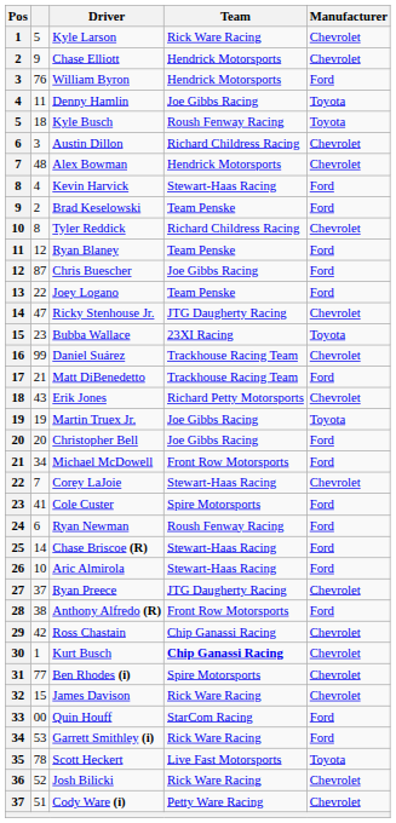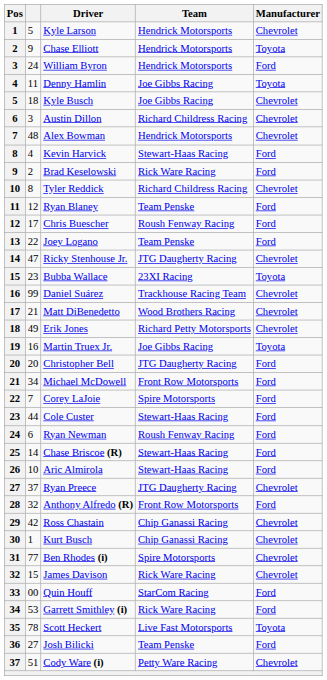 <table class="wikitable" style="font-size:95%">
 <tr>
 <th>Pos</th>
 <th></th>
 <th>Driver</th>
 <th>Team</th>
 <th>Manufacturer</th>
 </tr>
 <tr>
 <th>1</th>
 <td>5</td>
 <td><a href='#'>Kyle Larson</a></td>
-<td><a href='#'>Rick Ware Racing</a></td>
+<td><a href='#'>Hendrick Motorsports</a></td>
 <td><a href='#'>Chevrolet</a></td>
 </tr>
 <tr>
 <th>2</th>
 <td>9</td>
 <td><a href='#'>Chase Elliott</a></td>
 <td><a href='#'>Hendrick Motorsports</a></td>
-<td><a href='#'>Chevrolet</a></td>
+<td><a href='#'>Toyota</a></td>
 </tr>
 <tr>
 <th>3</th>
-<td>76</td>
+<td>24</td>
 <td><a href='#'>William Byron</a></td>
 <td><a href='#'>Hendrick Motorsports</a></td>
 <td><a href='#'>Ford</a></td>
 </tr>
 <tr>
 <th>4</th>
 <td>11</td>
 <td><a href='#'>Denny Hamlin</a></td>
 <td><a href='#'>Joe Gibbs Racing</a></td>
 <td><a href='#'>Toyota</a></td>
 </tr>
 <tr>
 <th>5</th>
 <td>18</td>
 <td><a href='#'>Kyle Busch</a></td>
-<td><a href='#'>Roush Fenway Racing</a></td>
-<td><a href='#'>Toyota</a></td>
+<td><a href='#'>Joe Gibbs Racing</a></td>
+<td><a href='#'>Chevrolet</a></td>
 </tr>
 <tr>
 <th>6</th>
 <td>3</td>
 <td><a href='#'>Austin Dillon</a></td>
 <td><a href='#'>Richard Childress Racing</a></td>
 <td><a href='#'>Chevrolet</a></td>
 </tr>
 <tr>
 <th>7</th>
 <td>48</td>
 <td><a href='#'>Alex Bowman</a></td>
 <td><a href='#'>Hendrick Motorsports</a></td>
 <td><a href='#'>Chevrolet</a></td>
 </tr>
 <tr>
 <th>8</th>
 <td>4</td>
 <td><a href='#'>Kevin Harvick</a></td>
 <td><a href='#'>Stewart-Haas Racing</a></td>
 <td><a href='#'>Ford</a></td>
 </tr>
 <tr>
 <th>9</th>
 <td>2</td>
 <td><a href='#'>Brad Keselowski</a></td>
-<td><a href='#'>Team Penske</a></td>
+<td><a href='#'>Rick Ware Racing</a></td>
 <td><a href='#'>Ford</a></td>
 </tr>
 <tr>
 <th>10</th>
 <td>8</td>
 <td><a href='#'>Tyler Reddick</a></td>
 <td><a href='#'>Richard Childress Racing</a></td>
 <td><a href='#'>Chevrolet</a></td>
 </tr>
 <tr>
 <th>11</th>
 <td>12</td>
 <td><a href='#'>Ryan Blaney</a></td>
 <td><a href='#'>Team Penske</a></td>
 <td><a href='#'>Ford</a></td>
 </tr>
 <tr>
 <th>12</th>
-<td>87</td>
+<td>17</td>
 <td><a href='#'>Chris Buescher</a></td>
-<td><a href='#'>Joe Gibbs Racing</a></td>
+<td><a href='#'>Roush Fenway Racing</a></td>
 <td><a href='#'>Ford</a></td>
 </tr>
 <tr>
 <th>13</th>
 <td>22</td>
 <td><a href='#'>Joey Logano</a></td>
 <td><a href='#'>Team Penske</a></td>
 <td><a href='#'>Ford</a></td>
 </tr>
 <tr>
 <th>14</th>
 <td>47</td>
 <td><a href='#'>Ricky Stenhouse Jr.</a></td>
 <td><a href='#'>JTG Daugherty Racing</a></td>
 <td><a href='#'>Chevrolet</a></td>
 </tr>
 <tr>
 <th>15</th>
 <td>23</td>
 <td><a href='#'>Bubba Wallace</a></td>
 <td><a href='#'>23XI Racing</a></td>
 <td><a href='#'>Toyota</a></td>
 </tr>
 <tr>
 <th>16</th>
 <td>99</td>
 <td><a href='#'>Daniel Suárez</a></td>
 <td><a href='#'>Trackhouse Racing Team</a></td>
 <td><a href='#'>Chevrolet</a></td>
 </tr>
 <tr>
 <th>17</th>
 <td>21</td>
 <td><a href='#'>Matt DiBenedetto</a></td>
-<td><a href='#'>Trackhouse Racing Team</a></td>
-<td><a href='#'>Ford</a></td>
+<td><a href='#'>Wood Brothers Racing</a></td>
+<td><a href='#'>Chevrolet</a></td>
 </tr>
 <tr>
 <th>18</th>
-<td>43</td>
+<td>49</td>
 <td><a href='#'>Erik Jones</a></td>
 <td><a href='#'>Richard Petty Motorsports</a></td>
 <td><a href='#'>Chevrolet</a></td>
 </tr>
 <tr>
 <th>19</th>
-<td>19</td>
+<td>16</td>
 <td><a href='#'>Martin Truex Jr.</a></td>
 <td><a href='#'>Joe Gibbs Racing</a></td>
 <td><a href='#'>Toyota</a></td>
 </tr>
 <tr>
 <th>20</th>
 <td>20</td>
 <td><a href='#'>Christopher Bell</a></td>
-<td><a href='#'>Joe Gibbs Racing</a></td>
+<td><a href='#'>JTG Daugherty Racing</a></td>
 <td><a href='#'>Ford</a></td>
 </tr>
 <tr>
 <th>21</th>
 <td>34</td>
 <td><a href='#'>Michael McDowell</a></td>
 <td><a href='#'>Front Row Motorsports</a></td>
 <td><a href='#'>Ford</a></td>
 </tr>
 <tr>
 <th>22</th>
 <td>7</td>
 <td><a href='#'>Corey LaJoie</a></td>
-<td><a href='#'>Stewart-Haas Racing</a></td>
-<td><a href='#'>Chevrolet</a></td>
+<td><a href='#'>Spire Motorsports</a></td>
+<td><a href='#'>Ford</a></td>
 </tr>
 <tr>
 <th>23</th>
-<td>41</td>
+<td>44</td>
 <td><a href='#'>Cole Custer</a></td>
-<td><a href='#'>Spire Motorsports</a></td>
+<td><a href='#'>Stewart-Haas Racing</a></td>
 <td><a href='#'>Ford</a></td>
 </tr>
 <tr>
 <th>24</th>
 <td>6</td>
 <td><a href='#'>Ryan Newman</a></td>
 <td><a href='#'>Roush Fenway Racing</a></td>
 <td><a href='#'>Ford</a></td>
 </tr>
 <tr>
 <th>25</th>
 <td>14</td>
 <td><a href='#'>Chase Briscoe</a> <strong>(R)</strong></td>
 <td><a href='#'>Stewart-Haas Racing</a></td>
 <td><a href='#'>Ford</a></td>
 </tr>
 <tr>
 <th>26</th>
 <td>10</td>
 <td><a href='#'>Aric Almirola</a></td>
 <td><a href='#'>Stewart-Haas Racing</a></td>
 <td><a href='#'>Ford</a></td>
 </tr>
 <tr>
 <th>27</th>
 <td>37</td>
 <td><a href='#'>Ryan Preece</a></td>
 <td><a href='#'>JTG Daugherty Racing</a></td>
 <td><a href='#'>Chevrolet</a></td>
 </tr>
 <tr>
 <th>28</th>
-<td>38</td>
+<td>32</td>
 <td><a href='#'>Anthony Alfredo</a> <strong>(R)</strong></td>
 <td><a href='#'>Front Row Motorsports</a></td>
 <td><a href='#'>Ford</a></td>
 </tr>
 <tr>
 <th>29</th>
 <td>42</td>
 <td><a href='#'>Ross Chastain</a></td>
 <td><a href='#'>Chip Ganassi Racing</a></td>
 <td><a href='#'>Chevrolet</a></td>
 </tr>
 <tr>
 <th>30</th>
 <td>1</td>
 <td><a href='#'>Kurt Busch</a></td>
-<td><strong><a href='#'>Chip Ganassi Racing</a></strong></td>
+<td><a href='#'>Chip Ganassi Racing</a></td>
 <td><a href='#'>Chevrolet</a></td>
 </tr>
 <tr>
 <th>31</th>
 <td>77</td>
 <td><a href='#'>Ben Rhodes</a> <strong>(i)</strong></td>
 <td><a href='#'>Spire Motorsports</a></td>
 <td><a href='#'>Chevrolet</a></td>
 </tr>
 <tr>
 <th>32</th>
 <td>15</td>
 <td><a href='#'>James Davison</a></td>
 <td><a href='#'>Rick Ware Racing</a></td>
 <td><a href='#'>Chevrolet</a></td>
 </tr>
 <tr>
 <th>33</th>
 <td>00</td>
 <td><a href='#'>Quin Houff</a></td>
 <td><a href='#'>StarCom Racing</a></td>
 <td><a href='#'>Ford</a></td>
 </tr>
 <tr>
 <th>34</th>
 <td>53</td>
 <td><a href='#'>Garrett Smithley</a> <strong>(i)</strong></td>
 <td><a href='#'>Rick Ware Racing</a></td>
 <td><a href='#'>Ford</a></td>
 </tr>
 <tr>
 <th>35</th>
 <td>78</td>
 <td><a href='#'>Scott Heckert</a></td>
 <td><a href='#'>Live Fast Motorsports</a></td>
 <td><a href='#'>Toyota</a></td>
 </tr>
 <tr>
 <th>36</th>
-<td>52</td>
+<td>27</td>
 <td><a href='#'>Josh Bilicki</a></td>
-<td><a href='#'>Rick Ware Racing</a></td>
-<td><a href='#'>Chevrolet</a></td>
+<td><a href='#'>Team Penske</a></td>
+<td><a href='#'>Ford</a></td>
 </tr>
 <tr>
 <th>37</th>
 <td>51</td>
 <td><a href='#'>Cody Ware</a> <strong>(i)</strong></td>
 <td><a href='#'>Petty Ware Racing</a></td>
 <td><a href='#'>Chevrolet</a></td>
 </tr>
 <tr>
 <th colspan="7"></th>
 </tr>
 </table>
